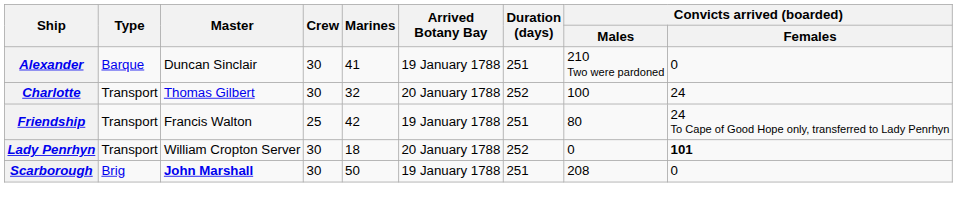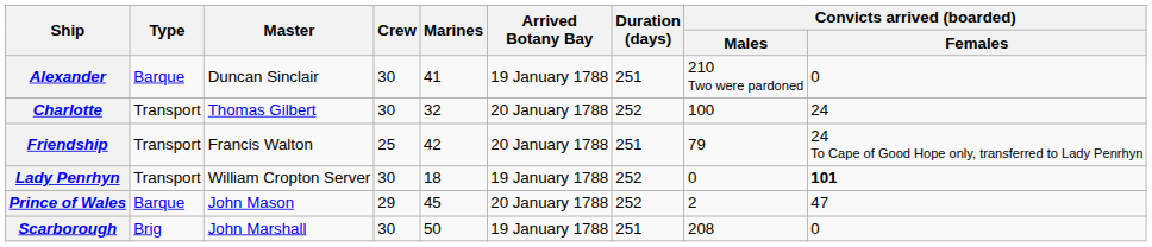 <table class="wikitable sortable">
 <tr>
 <th scope="col" rowspan=2>Ship</th>
 <th scope="col" rowspan=2>Type</th>
 <th scope="col" rowspan=2>Master</th>
 <th scope="col" rowspan=2>Crew</th>
 <th scope="col" rowspan=2>Marines</th>
 <th scope="col" rowspan=2>Arrived<br>Botany Bay</th>
 <th scope="col" rowspan=2>Duration<br>(days)</th>
 <th scope="col" colspan=2>Convicts arrived (boarded)</th>
 </tr>
 <tr>
 <th scope="col">Males</th>
 <th scope="col">Females</th>
 </tr>
 <tr>
 <th scope="row"><em><a href='#'>Alexander</a></em></th>
 <td><a href='#'>Barque</a></td>
 <td>Duncan Sinclair</td>
 <td>30</td>
 <td>41</td>
 <td>19 January 1788</td>
 <td>251</td>
 <td>210<br><small>Two were pardoned</small></td>
 <td>0</td>
 </tr>
 <tr>
 <th scope="row"><em><a href='#'>Charlotte</a></em></th>
 <td>Transport</td>
 <td><a href='#'>Thomas Gilbert</a></td>
 <td>30</td>
 <td>32</td>
 <td>20 January 1788</td>
 <td>252</td>
 <td>100</td>
 <td>24</td>
 </tr>
 <tr>
 <th scope="row"><em><a href='#'>Friendship</a></em></th>
 <td>Transport</td>
 <td>Francis Walton</td>
 <td>25</td>
 <td>42</td>
-<td>19 January 1788</td>
+<td>20 January 1788</td>
 <td>251</td>
-<td>80</td>
+<td>79</td>
 <td>24<br><small>To Cape of Good Hope only, transferred to Lady Penrhyn</small></td>
 </tr>
 <tr>
 <th scope="row"><em><a href='#'>Lady Penrhyn</a></em></th>
 <td>Transport</td>
 <td>William Cropton Server</td>
 <td>30</td>
 <td>18</td>
-<td>20 January 1788</td>
+<td>19 January 1788</td>
 <td>252</td>
 <td>0</td>
 <td><strong>101</strong></td>
 </tr>
 <tr>
+<th scope="row"><em><a href='#'>Prince of Wales</a></em></th>
+<td><a href='#'>Barque</a></td>
+<td><a href='#'>John Mason</a></td>
+<td>29</td>
+<td>45</td>
+<td>20 January 1788</td>
+<td>252</td>
+<td>2</td>
+<td>47</td>
+</tr>
+<tr>
 <th scope="row"><em><a href='#'>Scarborough</a></em></th>
 <td><a href='#'>Brig</a></td>
-<td><strong><a href='#'>John Marshall</a></strong></td>
+<td><a href='#'>John Marshall</a></td>
 <td>30</td>
 <td>50</td>
 <td>19 January 1788</td>
 <td>251</td>
 <td>208</td>
 <td>0</td>
 </tr>
 </table>
